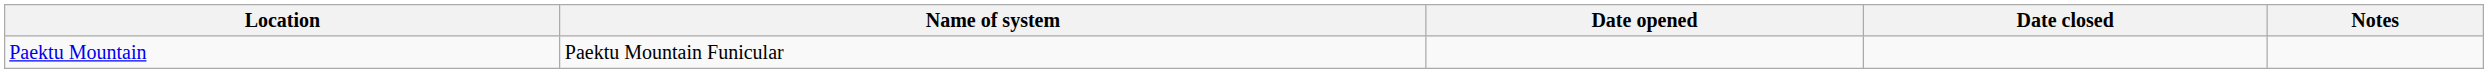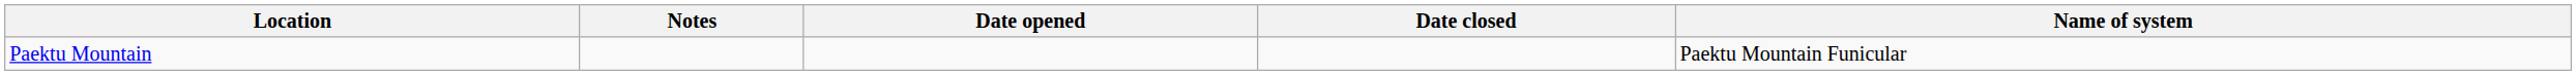 <table class="wikitable" width=100%>
 <tr>
 <th>Location</th>
-<th>Name of system</th>
+<th>Notes</th>
 <th>Date opened</th>
 <th>Date closed</th>
-<th>Notes</th>
+<th>Name of system</th>
 </tr>
 <tr>
 <td><a href='#'>Paektu Mountain</a></td>
-<td>Paektu Mountain Funicular</td>
 <td></td>
 <td></td>
 <td></td>
+<td>Paektu Mountain Funicular</td>
 </tr>
 </table>
